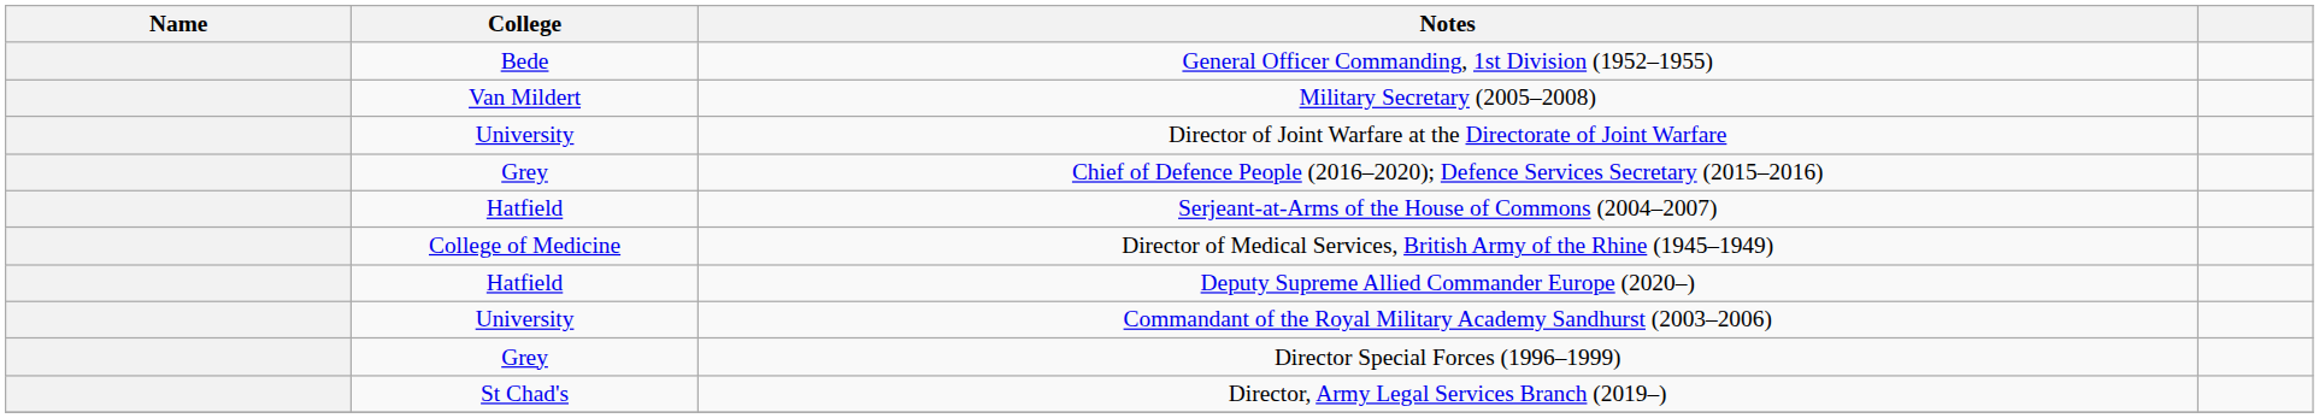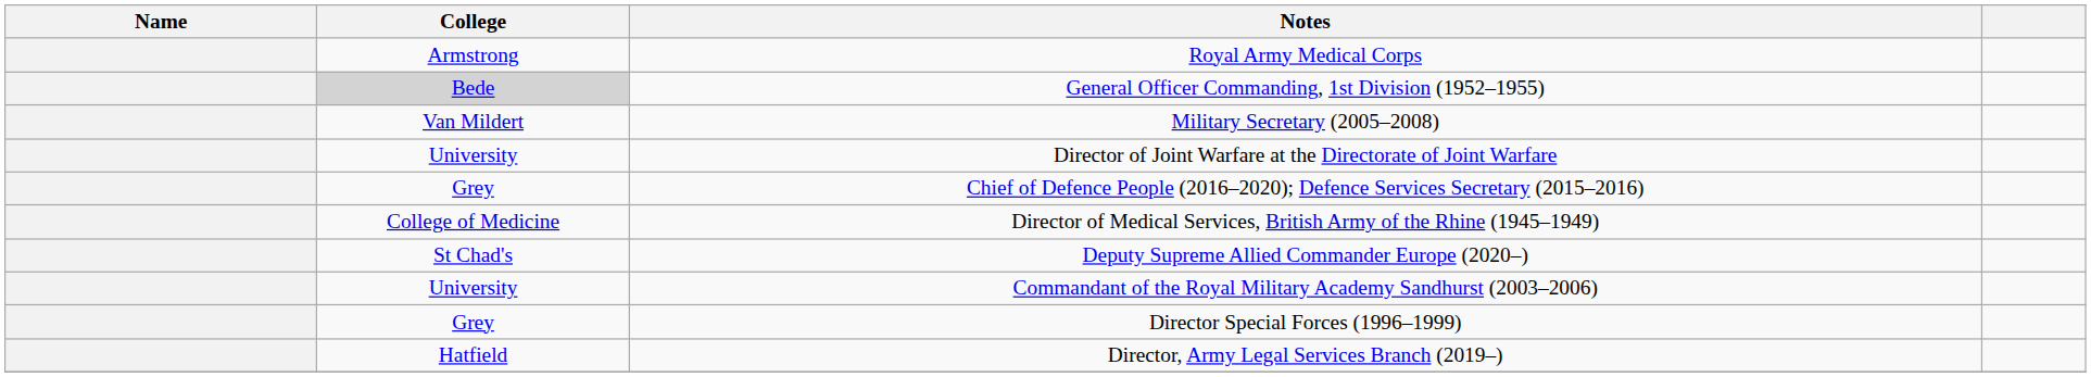 <table class="wikitable sortable" style="width:100%">
 <tr>
 <th width="15%">Name</th>
 <th width="15%">College</th>
 <th width="65%">Notes</th>
 <th width="5%"></th>
 </tr>
 <tr valign="top">
 <th scope=row></th>
-<td align="center"><a href='#'>Bede</a></td>
+<td align="center"><a href='#'>Armstrong</a></td>
+<td align="center"><a href='#'>Royal Army Medical Corps</a></td>
+<td align="center"></td>
+</tr>
+<tr valign="top">
+<th scope=row></th>
+<td align="center" style="background: lightgrey;"><a href='#'>Bede</a></td>
 <td align="center"><a href='#'>General Officer Commanding</a>, <a href='#'>1st Division</a> (1952–1955)</td>
 <td align="center"></td>
 </tr>
 <tr valign="top">
 <th scope=row></th>
 <td align="center"><a href='#'>Van Mildert</a></td>
 <td align="center"><a href='#'>Military Secretary</a> (2005–2008)</td>
 <td align="center"></td>
 </tr>
 <tr valign="top">
 <th scope=row></th>
 <td align="center"><a href='#'>University</a></td>
 <td align="center">Director of Joint Warfare at the <a href='#'>Directorate of Joint Warfare</a></td>
 <td align="center"></td>
 </tr>
 <tr valign="top">
 <th scope=row></th>
 <td align="center"><a href='#'>Grey</a></td>
 <td align="center"><a href='#'>Chief of Defence People</a> (2016–2020); <a href='#'>Defence Services Secretary</a> (2015–2016)</td>
 <td align="center"></td>
 </tr>
 <tr valign="top">
 <th scope=row></th>
-<td align="center"><a href='#'>Hatfield</a></td>
-<td align="center"><a href='#'>Serjeant-at-Arms of the House of Commons</a> (2004–2007)</td>
-<td align="center"></td>
-</tr>
-<tr valign="top">
-<th scope=row></th>
 <td align="center"><a href='#'>College of Medicine</a></td>
 <td align="center">Director of Medical Services, <a href='#'>British Army of the Rhine</a> (1945–1949)</td>
 <td align="center"></td>
 </tr>
 <tr valign="top">
 <th scope=row></th>
-<td align="center"><a href='#'>Hatfield</a></td>
+<td align="center"><a href='#'>St Chad's</a></td>
 <td align="center"><a href='#'>Deputy Supreme Allied Commander Europe</a> (2020–)</td>
 <td align="center"></td>
 </tr>
 <tr valign="top">
 <th scope=row></th>
 <td align="center"><a href='#'>University</a></td>
 <td align="center"><a href='#'>Commandant of the Royal Military Academy Sandhurst</a> (2003–2006)</td>
 <td align="center"></td>
 </tr>
 <tr valign="top">
 <th scope=row></th>
 <td align="center"><a href='#'>Grey</a></td>
 <td align="center">Director Special Forces (1996–1999)</td>
 <td align="center"></td>
 </tr>
 <tr valign="top">
 <th scope=row></th>
-<td align="center"><a href='#'>St Chad's</a></td>
+<td align="center"><a href='#'>Hatfield</a></td>
 <td align="center">Director, <a href='#'>Army Legal Services Branch</a> (2019–)</td>
 <td align="center"></td>
 </tr>
 <tr valign="top">
 </tr>
 </table>
